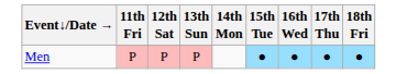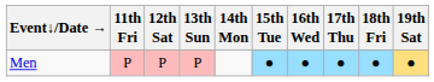 <table class="wikitable" style="margin:0.5em auto; font-size:90%; line-height:1.25em; text-align:center;">
 <tr>
 <th>Event↓/Date →</th>
 <th>11th<br>Fri</th>
 <th>12th<br>Sat</th>
 <th>13th<br>Sun</th>
 <th>14th<br>Mon</th>
 <th>15th<br>Tue</th>
 <th>16th<br>Wed</th>
 <th>17th<br>Thu</th>
 <th>18th<br>Fri</th>
+<th>19th<br>Sat</th>
 </tr>
 <tr>
 <td style="text-align:left;"><a href='#'>Men</a></td>
 <td bgcolor="#FFBBBB">P</td>
 <td bgcolor="#FFBBBB">P</td>
 <td bgcolor="#FFBBBB">P</td>
 <td></td>
 <td bgcolor="#97DEFF">●</td>
 <td bgcolor="#97DEFF">●</td>
 <td bgcolor="#97DEFF">●</td>
 <td bgcolor="#97DEFF">●</td>
+<td bgcolor="#FFDF80">●</td>
 </tr>
 </table>
